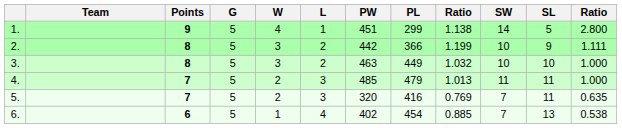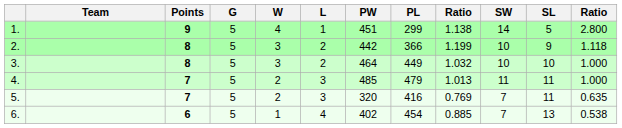 <table class=wikitable style="text-align:center">
 <tr bgcolor="#DCDCDC">
 <th width="25"></th>
 <th width="200">Team</th>
 <th width="60">Points</th>
 <th width="60">G</th>
 <th width="60">W</th>
 <th width="60">L</th>
 <th width="60">PW</th>
 <th width="60">PL</th>
 <th width="60">Ratio</th>
 <th width="60">SW</th>
 <th width="60">SL</th>
 <th width="60">Ratio</th>
 </tr>
 <tr bgcolor=#AAFFAA>
 <td>1.</td>
 <td align=left></td>
 <td><strong>9</strong></td>
 <td>5</td>
 <td>4</td>
 <td>1</td>
 <td>451</td>
 <td>299</td>
 <td>1.138</td>
 <td>14</td>
 <td>5</td>
 <td>2.800</td>
 </tr>
 <tr bgcolor=#AAFFAA>
 <td>2.</td>
 <td align=left></td>
 <td><strong>8</strong></td>
 <td>5</td>
 <td>3</td>
 <td>2</td>
 <td>442</td>
 <td>366</td>
 <td>1.199</td>
 <td>10</td>
 <td>9</td>
-<td>1.111</td>
+<td>1.118</td>
 </tr>
 <tr bgcolor=#CCFFCC>
 <td>3.</td>
 <td align=left></td>
 <td><strong>8</strong></td>
 <td>5</td>
 <td>3</td>
 <td>2</td>
-<td>463</td>
+<td>464</td>
 <td>449</td>
 <td>1.032</td>
 <td>10</td>
 <td>10</td>
 <td>1.000</td>
 </tr>
 <tr bgcolor=#CCFFCC>
 <td>4.</td>
 <td align=left></td>
 <td><strong>7</strong></td>
 <td>5</td>
 <td>2</td>
 <td>3</td>
 <td>485</td>
 <td>479</td>
 <td>1.013</td>
 <td>11</td>
 <td>11</td>
 <td>1.000</td>
 </tr>
 <tr bgcolor=#EEFFEE>
 <td>5.</td>
 <td align=left></td>
 <td><strong>7</strong></td>
 <td>5</td>
 <td>2</td>
 <td>3</td>
 <td>320</td>
 <td>416</td>
 <td>0.769</td>
 <td>7</td>
 <td>11</td>
 <td>0.635</td>
 </tr>
 <tr bgcolor=#EEFFEE>
 <td>6.</td>
 <td align=left></td>
 <td><strong>6</strong></td>
 <td>5</td>
 <td>1</td>
 <td>4</td>
 <td>402</td>
 <td>454</td>
 <td>0.885</td>
 <td>7</td>
 <td>13</td>
 <td>0.538</td>
 </tr>
 </table>
